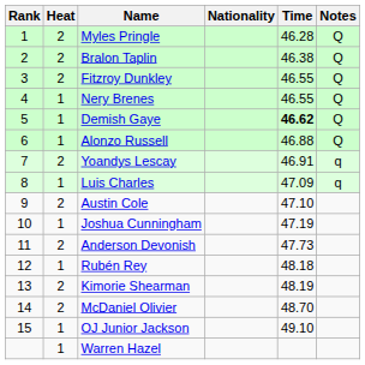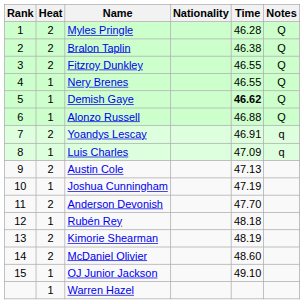 <table class="wikitable sortable" style="text-align:center;font-size:95%">
 <tr>
 <th>Rank</th>
 <th>Heat</th>
 <th>Name</th>
 <th>Nationality</th>
 <th>Time</th>
 <th>Notes</th>
 </tr>
 <tr bgcolor=ccffcc>
 <td>1</td>
 <td>2</td>
 <td align=left><a href='#'>Myles Pringle</a></td>
 <td align=left></td>
 <td>46.28</td>
 <td>Q</td>
 </tr>
 <tr bgcolor=ccffcc>
 <td>2</td>
 <td>2</td>
 <td align=left><a href='#'>Bralon Taplin</a></td>
 <td align=left></td>
 <td>46.38</td>
 <td>Q</td>
 </tr>
 <tr bgcolor=ccffcc>
 <td>3</td>
 <td>2</td>
 <td align=left><a href='#'>Fitzroy Dunkley</a></td>
 <td align=left></td>
 <td>46.55</td>
 <td>Q</td>
 </tr>
 <tr bgcolor=ccffcc>
 <td>4</td>
 <td>1</td>
 <td align=left><a href='#'>Nery Brenes</a></td>
 <td align=left></td>
 <td>46.55</td>
 <td>Q</td>
 </tr>
 <tr bgcolor=ccffcc>
 <td>5</td>
 <td>1</td>
 <td align=left><a href='#'>Demish Gaye</a></td>
 <td align=left></td>
 <td><strong>46.62</strong></td>
 <td>Q</td>
 </tr>
 <tr bgcolor=ccffcc>
 <td>6</td>
 <td>1</td>
 <td align=left><a href='#'>Alonzo Russell</a></td>
 <td align=left></td>
 <td>46.88</td>
 <td>Q</td>
 </tr>
 <tr bgcolor=ddffdd>
 <td>7</td>
 <td>2</td>
 <td align=left><a href='#'>Yoandys Lescay</a></td>
 <td align=left></td>
 <td>46.91</td>
 <td>q</td>
 </tr>
 <tr bgcolor=ddffdd>
 <td>8</td>
 <td>1</td>
 <td align=left><a href='#'>Luis Charles</a></td>
 <td align=left></td>
 <td>47.09</td>
 <td>q</td>
 </tr>
 <tr>
 <td>9</td>
 <td>2</td>
 <td align=left><a href='#'>Austin Cole</a></td>
 <td align=left></td>
-<td>47.10</td>
+<td>47.13</td>
 <td></td>
 </tr>
 <tr>
 <td>10</td>
 <td>1</td>
 <td align=left><a href='#'>Joshua Cunningham</a></td>
 <td align=left></td>
 <td>47.19</td>
 <td></td>
 </tr>
 <tr>
 <td>11</td>
 <td>2</td>
 <td align=left><a href='#'>Anderson Devonish</a></td>
 <td align=left></td>
-<td>47.73</td>
+<td>47.70</td>
 <td></td>
 </tr>
 <tr>
 <td>12</td>
 <td>1</td>
 <td align=left><a href='#'>Rubén Rey</a></td>
 <td align=left></td>
 <td>48.18</td>
 <td></td>
 </tr>
 <tr>
 <td>13</td>
 <td>2</td>
 <td align=left><a href='#'>Kimorie Shearman</a></td>
 <td align=left></td>
 <td>48.19</td>
 <td></td>
 </tr>
 <tr>
 <td>14</td>
 <td>2</td>
 <td align=left><a href='#'>McDaniel Olivier</a></td>
 <td align=left></td>
-<td>48.70</td>
+<td>48.60</td>
 <td></td>
 </tr>
 <tr>
 <td>15</td>
 <td>1</td>
 <td align=left><a href='#'>OJ Junior Jackson</a></td>
 <td align=left></td>
 <td>49.10</td>
 <td></td>
 </tr>
 <tr>
 <td></td>
 <td>1</td>
 <td align=left><a href='#'>Warren Hazel</a></td>
 <td align=left></td>
 <td></td>
 <td></td>
 </tr>
 </table>
